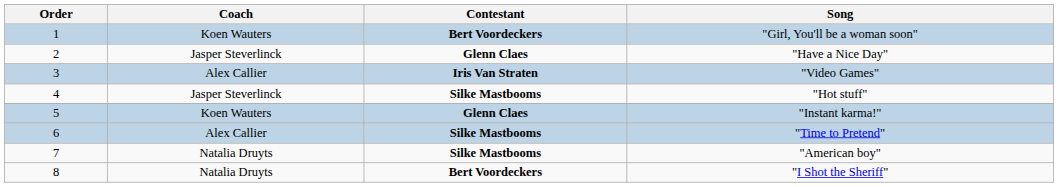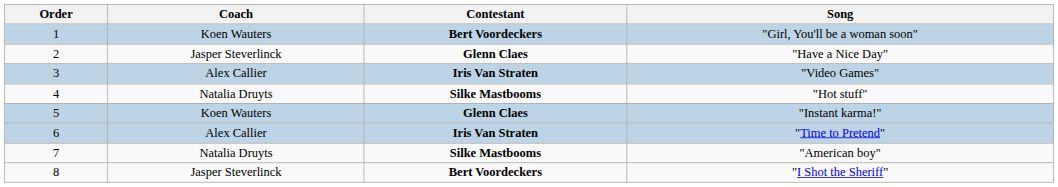 <table class="wikitable sortable" style="text-align: center; width: 85%;">
 <tr>
 <th>Order</th>
 <th>Coach</th>
 <th>Contestant</th>
 <th>Song</th>
 </tr>
 <tr style="background:#bcd4e6;">
 <td>1</td>
 <td>Koen Wauters</td>
 <td><strong>Bert Voordeckers</strong></td>
 <td>"Girl, You'll be a woman soon"</td>
 </tr>
 <tr>
 <td>2</td>
 <td>Jasper Steverlinck</td>
 <td><strong>Glenn Claes</strong></td>
 <td>"Have a Nice Day"</td>
 </tr>
 <tr style="background:#bcd4e6;">
 <td>3</td>
 <td>Alex Callier</td>
 <td><strong>Iris Van Straten</strong></td>
 <td>"Video Games"</td>
 </tr>
 <tr>
 <td>4</td>
-<td>Jasper Steverlinck</td>
+<td>Natalia Druyts</td>
 <td><strong>Silke Mastbooms</strong></td>
 <td>"Hot stuff"</td>
 </tr>
 <tr style="background:#bcd4e6;">
 <td>5</td>
 <td>Koen Wauters</td>
 <td><strong>Glenn Claes</strong></td>
 <td>"Instant karma!"</td>
 </tr>
 <tr style="background:#bcd4e6;">
 <td>6</td>
 <td>Alex Callier</td>
-<td><strong>Silke Mastbooms</strong></td>
+<td><strong>Iris Van Straten</strong></td>
 <td>"<a href='#'>Time to Pretend</a>"</td>
 </tr>
 <tr>
 <td>7</td>
 <td>Natalia Druyts</td>
 <td><strong>Silke Mastbooms</strong></td>
 <td>"American boy"</td>
 </tr>
 <tr>
 <td>8</td>
-<td>Natalia Druyts</td>
+<td>Jasper Steverlinck</td>
 <td><strong>Bert Voordeckers</strong></td>
 <td>"<a href='#'>I Shot the Sheriff</a>"</td>
 </tr>
 </table>
